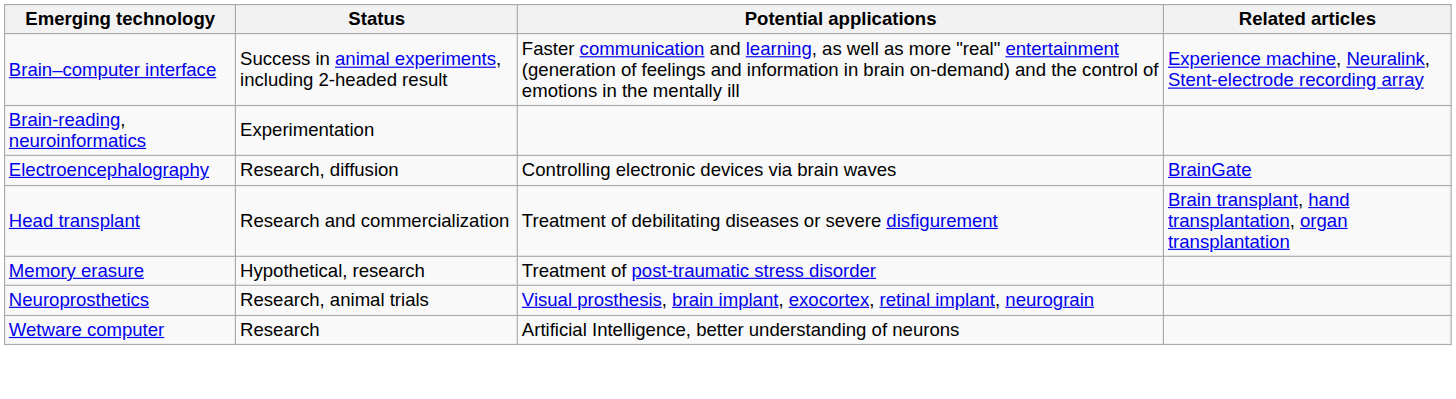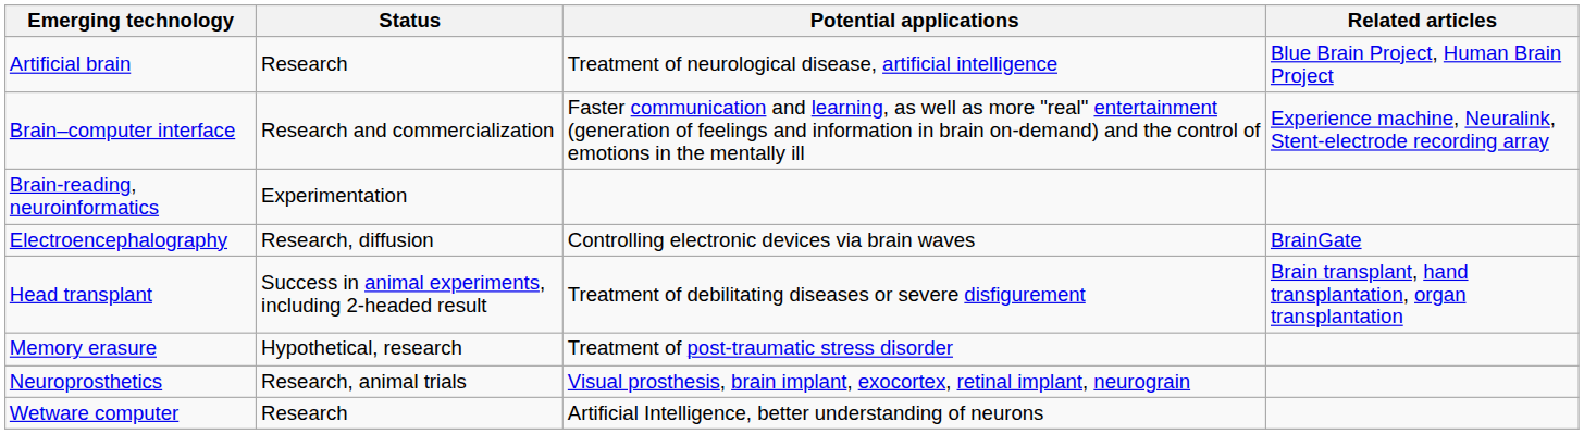 <table class="wikitable sortable">
 <tr>
 <th>Emerging technology</th>
 <th>Status</th>
 <th>Potential applications</th>
 <th>Related articles</th>
 </tr>
 <tr>
+<td><a href='#'>Artificial brain</a></td>
+<td>Research</td>
+<td>Treatment of neurological disease, <a href='#'>artificial intelligence</a></td>
+<td><a href='#'>Blue Brain Project</a>, <a href='#'>Human Brain Project</a></td>
+</tr>
+<tr>
 <td><a href='#'>Brain–computer interface</a></td>
-<td>Success in <a href='#'>animal experiments</a>, including 2-headed result</td>
+<td>Research and commercialization</td>
 <td>Faster <a href='#'>communication</a> and <a href='#'>learning</a>, as well as more "real" <a href='#'>entertainment</a> (generation of feelings and information in brain on-demand) and the control of emotions in the mentally ill</td>
 <td><a href='#'>Experience machine</a>, <a href='#'>Neuralink</a>, <a href='#'>Stent-electrode recording array</a></td>
 </tr>
 <tr>
 <td><a href='#'>Brain-reading</a>, <a href='#'>neuroinformatics</a></td>
 <td>Experimentation</td>
 <td></td>
 <td></td>
 </tr>
 <tr>
 <td><a href='#'>Electroencephalography</a></td>
 <td>Research, diffusion</td>
 <td>Controlling electronic devices via brain waves</td>
 <td><a href='#'>BrainGate</a></td>
 </tr>
 <tr>
 <td><a href='#'>Head transplant</a></td>
-<td>Research and commercialization</td>
+<td>Success in <a href='#'>animal experiments</a>, including 2-headed result</td>
 <td>Treatment of debilitating diseases or severe <a href='#'>disfigurement</a></td>
 <td><a href='#'>Brain transplant</a>, <a href='#'>hand transplantation</a>, <a href='#'>organ transplantation</a></td>
 </tr>
 <tr>
 <td><a href='#'>Memory erasure</a></td>
 <td>Hypothetical, research</td>
 <td>Treatment of <a href='#'>post-traumatic stress disorder</a></td>
 <td></td>
 </tr>
 <tr>
 <td><a href='#'>Neuroprosthetics</a></td>
 <td>Research, animal trials</td>
 <td><a href='#'>Visual prosthesis</a>, <a href='#'>brain implant</a>, <a href='#'>exocortex</a>, <a href='#'>retinal implant</a>, <a href='#'>neurograin</a></td>
 <td></td>
 </tr>
 <tr>
 <td><a href='#'>Wetware computer</a></td>
 <td>Research</td>
 <td>Artificial Intelligence, better understanding of neurons</td>
 <td></td>
 </tr>
 </table>
